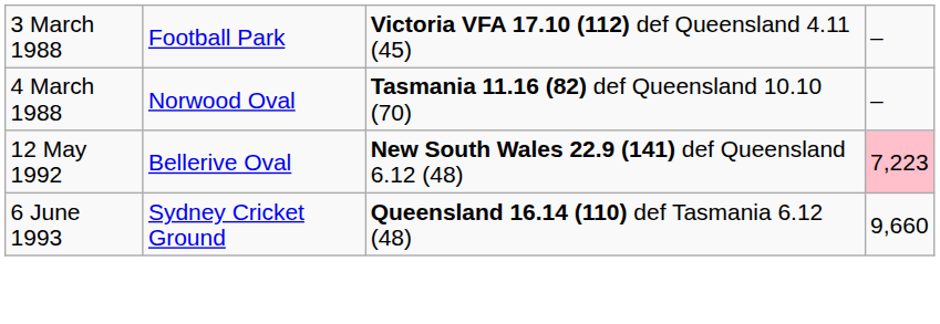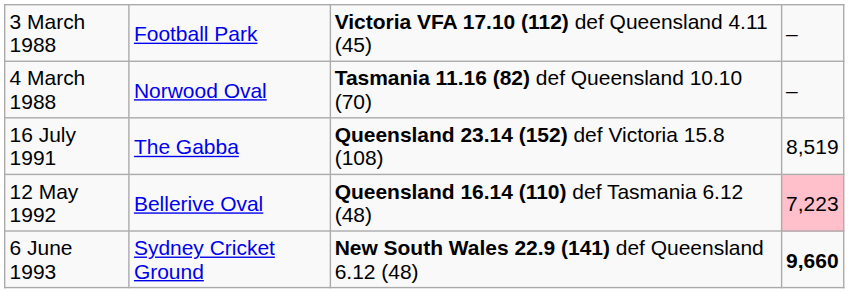 <table class="wikitable" style="font-size: 95%;">
 <tr>
 <td>3 March 1988</td>
 <td><a href='#'>Football Park</a></td>
 <td><strong>Victoria VFA 17.10 (112)</strong> def Queensland 4.11 (45)</td>
 <td>–</td>
 </tr>
 <tr>
 <td>4 March 1988</td>
 <td><a href='#'>Norwood Oval</a></td>
 <td><strong>Tasmania 11.16 (82)</strong> def Queensland 10.10 (70)</td>
 <td>–</td>
 </tr>
 <tr>
+<td>16 July 1991</td>
+<td><a href='#'>The Gabba</a></td>
+<td><strong>Queensland 23.14 (152)</strong> def Victoria 15.8 (108)</td>
+<td>8,519</td>
+</tr>
+<tr>
 <td>12 May 1992</td>
 <td><a href='#'>Bellerive Oval</a></td>
-<td><strong>New South Wales 22.9 (141)</strong> def Queensland 6.12 (48)</td>
+<td><strong>Queensland 16.14 (110)</strong> def Tasmania 6.12 (48)</td>
 <td style="background: pink;">7,223</td>
 </tr>
 <tr>
 <td>6 June 1993</td>
 <td><a href='#'>Sydney Cricket Ground</a></td>
-<td><strong>Queensland 16.14 (110)</strong> def Tasmania 6.12 (48)</td>
-<td>9,660</td>
+<td><strong>New South Wales 22.9 (141)</strong> def Queensland 6.12 (48)</td>
+<td><strong>9,660</strong></td>
 </tr>
 </table>
